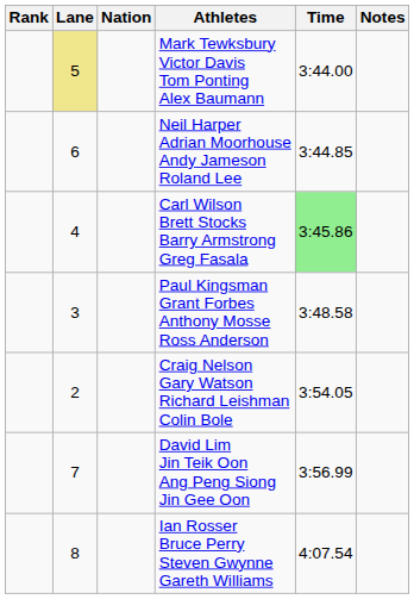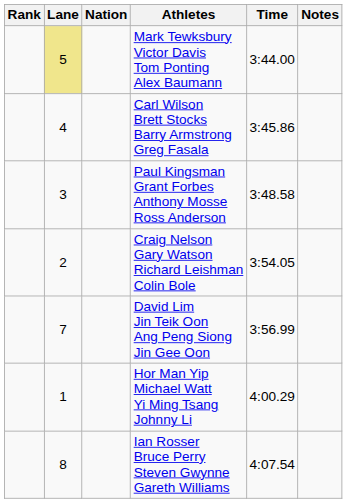 <table class="wikitable sortable" style="text-align:center">
 <tr>
 <th>Rank</th>
 <th>Lane</th>
 <th>Nation</th>
 <th>Athletes</th>
 <th>Time</th>
 <th>Notes</th>
 </tr>
 <tr>
 <td></td>
 <td style="background: khaki;">5</td>
 <td align=left></td>
 <td align=left><a href='#'>Mark Tewksbury</a><br><a href='#'>Victor Davis</a><br><a href='#'>Tom Ponting</a><br><a href='#'>Alex Baumann</a></td>
 <td>3:44.00</td>
 <td></td>
 </tr>
 <tr>
 <td></td>
-<td>6</td>
-<td align=left></td>
-<td align=left><a href='#'>Neil Harper</a><br><a href='#'>Adrian Moorhouse</a><br><a href='#'>Andy Jameson</a><br><a href='#'>Roland Lee</a></td>
-<td>3:44.85</td>
-<td></td>
-</tr>
-<tr>
-<td></td>
 <td>4</td>
 <td align=left></td>
 <td align=left><a href='#'>Carl Wilson</a><br><a href='#'>Brett Stocks</a><br><a href='#'>Barry Armstrong</a><br><a href='#'>Greg Fasala</a></td>
-<td style="background: lightgreen;">3:45.86</td>
+<td>3:45.86</td>
 <td></td>
 </tr>
 <tr>
 <td></td>
 <td>3</td>
 <td align=left></td>
 <td align=left><a href='#'>Paul Kingsman</a><br><a href='#'>Grant Forbes</a><br><a href='#'>Anthony Mosse</a><br><a href='#'>Ross Anderson</a></td>
 <td>3:48.58</td>
 <td></td>
 </tr>
 <tr>
 <td></td>
 <td>2</td>
 <td align=left></td>
 <td align=left><a href='#'>Craig Nelson</a><br><a href='#'>Gary Watson</a><br><a href='#'>Richard Leishman</a><br><a href='#'>Colin Bole</a></td>
 <td>3:54.05</td>
 <td></td>
 </tr>
 <tr>
 <td></td>
 <td>7</td>
 <td align=left></td>
 <td align=left><a href='#'>David Lim</a><br><a href='#'>Jin Teik Oon</a><br><a href='#'>Ang Peng Siong</a><br><a href='#'>Jin Gee Oon</a></td>
 <td>3:56.99</td>
 <td></td>
 </tr>
 <tr>
 <td></td>
+<td>1</td>
+<td align=left></td>
+<td align=left><a href='#'>Hor Man Yip</a><br><a href='#'>Michael Watt</a><br><a href='#'>Yi Ming Tsang</a><br><a href='#'>Johnny Li</a></td>
+<td>4:00.29</td>
+<td></td>
+</tr>
+<tr>
+<td></td>
 <td>8</td>
 <td align=left></td>
 <td align=left><a href='#'>Ian Rosser</a><br><a href='#'>Bruce Perry</a><br><a href='#'>Steven Gwynne</a><br><a href='#'>Gareth Williams</a></td>
 <td>4:07.54</td>
 <td></td>
 </tr>
 </table>
